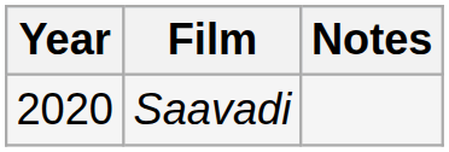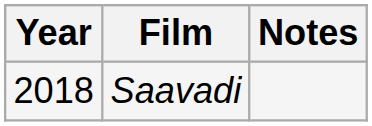 <table class="wikitable sortable" style="background:#f5f5f5;">
 <tr style="background:#B0C4DE;">
 <th>Year</th>
 <th>Film</th>
 <th>Notes</th>
 </tr>
 <tr>
-<td>2020</td>
+<td>2018</td>
 <td><em>Saavadi</em></td>
 <td></td>
 </tr>
 </table>
